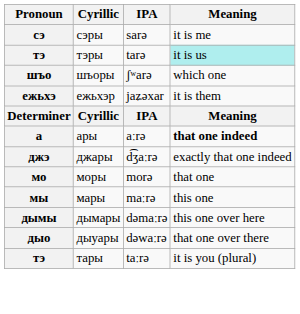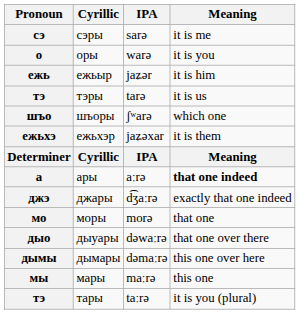 <table class="wikitable">
 <tr>
 <th>Pronoun</th>
 <th>Cyrillic</th>
 <th>IPA</th>
 <th>Meaning</th>
 </tr>
 <tr>
 <th>сэ</th>
 <td>сэры</td>
 <td>sarə</td>
 <td>it is me</td>
 </tr>
 <tr>
+<th>о</th>
+<td>оры</td>
+<td>warə</td>
+<td>it is you</td>
+</tr>
+<tr>
+<th>ежь</th>
+<td>ежьыр</td>
+<td>jaʑər</td>
+<td>it is him</td>
+</tr>
+<tr>
 <th>тэ</th>
 <td>тэры</td>
 <td>tarə</td>
-<td style="background: paleturquoise;">it is us</td>
+<td>it is us</td>
 </tr>
 <tr>
 <th>шъо</th>
 <td>шъоры</td>
 <td>ʃʷarə</td>
 <td>which one</td>
 </tr>
 <tr>
 <th>ежьхэ</th>
 <td>ежьхэр</td>
 <td>jaʑəxar</td>
 <td>it is them</td>
 </tr>
 <tr>
 <th>Determiner</th>
 <th>Cyrillic</th>
 <th>IPA</th>
 <th>Meaning</th>
 </tr>
 <tr>
 <th>а</th>
 <td>ары</td>
 <td>aːrə</td>
 <td><strong>that one indeed</strong></td>
 </tr>
 <tr>
 <th>джэ</th>
 <td>джары</td>
 <td>d͡ʒaːrə</td>
 <td>exactly that one indeed</td>
 </tr>
 <tr>
 <th>мо</th>
 <td>моры</td>
 <td>morə</td>
 <td>that one</td>
 </tr>
 <tr>
-<th>мы</th>
-<td>мары</td>
-<td>maːrə</td>
-<td>this one</td>
+<th>дыо</th>
+<td>дыуары</td>
+<td>dəwaːrə</td>
+<td>that one over there</td>
 </tr>
 <tr>
 <th>дымы</th>
 <td>дымары</td>
 <td>dəmaːrə</td>
 <td>this one over here</td>
 </tr>
 <tr>
-<th>дыо</th>
-<td>дыуары</td>
-<td>dəwaːrə</td>
-<td>that one over there</td>
+<th>мы</th>
+<td>мары</td>
+<td>maːrə</td>
+<td>this one</td>
 </tr>
 <tr>
 <th>тэ</th>
 <td>тары</td>
 <td>taːrə</td>
 <td>it is you (plural)</td>
 </tr>
 </table>
